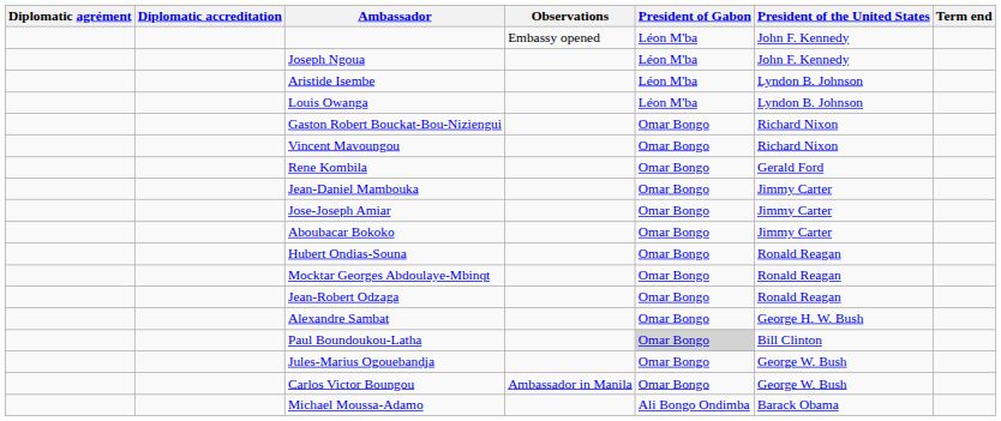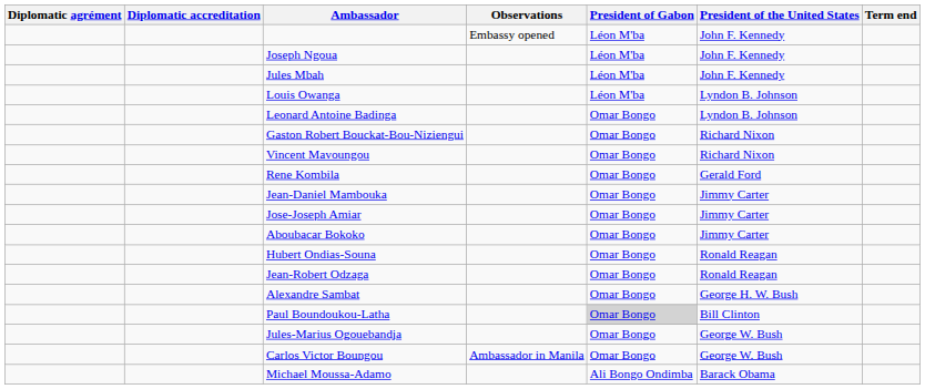 <table class="wikitable sortable">
 <tr>
 <th>Diplomatic <a href='#'>agrément</a></th>
 <th><a href='#'>Diplomatic accreditation</a></th>
 <th><a href='#'>Ambassador</a></th>
 <th>Observations</th>
 <th><a href='#'>President of Gabon</a></th>
 <th><a href='#'>President of the United States</a></th>
 <th>Term end</th>
 </tr>
 <tr>
 <td></td>
 <td></td>
 <td></td>
 <td>Embassy opened</td>
 <td><a href='#'>Léon M'ba</a></td>
 <td><a href='#'>John F. Kennedy</a></td>
 <td></td>
 </tr>
 <tr>
 <td></td>
 <td></td>
 <td><a href='#'>Joseph Ngoua</a></td>
 <td></td>
 <td><a href='#'>Léon M'ba</a></td>
 <td><a href='#'>John F. Kennedy</a></td>
 <td></td>
 </tr>
 <tr>
 <td></td>
 <td></td>
-<td><a href='#'>Aristide Isembe</a></td>
+<td><a href='#'>Jules Mbah</a></td>
+<td></td>
+<td><a href='#'>Léon M'ba</a></td>
+<td><a href='#'>John F. Kennedy</a></td>
+<td></td>
+</tr>
+<tr>
+<td></td>
+<td></td>
+<td><a href='#'>Louis Owanga</a></td>
 <td></td>
 <td><a href='#'>Léon M'ba</a></td>
 <td><a href='#'>Lyndon B. Johnson</a></td>
 <td></td>
 </tr>
 <tr>
 <td></td>
 <td></td>
-<td><a href='#'>Louis Owanga</a></td>
+<td><a href='#'>Leonard Antoine Badinga</a></td>
 <td></td>
-<td><a href='#'>Léon M'ba</a></td>
+<td><a href='#'>Omar Bongo</a></td>
 <td><a href='#'>Lyndon B. Johnson</a></td>
 <td></td>
 </tr>
 <tr>
 <td></td>
 <td></td>
 <td><a href='#'>Gaston Robert Bouckat-Bou-Niziengui</a></td>
 <td></td>
 <td><a href='#'>Omar Bongo</a></td>
 <td><a href='#'>Richard Nixon</a></td>
 <td></td>
 </tr>
 <tr>
 <td></td>
 <td></td>
 <td><a href='#'>Vincent Mavoungou</a></td>
 <td></td>
 <td><a href='#'>Omar Bongo</a></td>
 <td><a href='#'>Richard Nixon</a></td>
 <td></td>
 </tr>
 <tr>
 <td></td>
 <td></td>
 <td><a href='#'>Rene Kombila</a></td>
 <td></td>
 <td><a href='#'>Omar Bongo</a></td>
 <td><a href='#'>Gerald Ford</a></td>
 <td></td>
 </tr>
 <tr>
 <td></td>
 <td></td>
 <td><a href='#'>Jean-Daniel Mambouka</a></td>
 <td></td>
 <td><a href='#'>Omar Bongo</a></td>
 <td><a href='#'>Jimmy Carter</a></td>
 <td></td>
 </tr>
 <tr>
 <td></td>
 <td></td>
 <td><a href='#'>Jose-Joseph Amiar</a></td>
 <td></td>
 <td><a href='#'>Omar Bongo</a></td>
 <td><a href='#'>Jimmy Carter</a></td>
 <td></td>
 </tr>
 <tr>
 <td></td>
 <td></td>
 <td><a href='#'>Aboubacar Bokoko</a></td>
 <td></td>
 <td><a href='#'>Omar Bongo</a></td>
 <td><a href='#'>Jimmy Carter</a></td>
 <td></td>
 </tr>
 <tr>
 <td></td>
 <td></td>
 <td><a href='#'>Hubert Ondias-Souna</a></td>
 <td></td>
 <td><a href='#'>Omar Bongo</a></td>
 <td><a href='#'>Ronald Reagan</a></td>
 <td></td>
 </tr>
 <tr>
 <td></td>
 <td></td>
-<td><a href='#'>Mocktar Georges Abdoulaye-Mbinqt</a></td>
-<td></td>
-<td><a href='#'>Omar Bongo</a></td>
-<td><a href='#'>Ronald Reagan</a></td>
-<td></td>
-</tr>
-<tr>
-<td></td>
-<td></td>
 <td><a href='#'>Jean-Robert Odzaga</a></td>
 <td></td>
 <td><a href='#'>Omar Bongo</a></td>
 <td><a href='#'>Ronald Reagan</a></td>
 <td></td>
 </tr>
 <tr>
 <td></td>
 <td></td>
 <td><a href='#'>Alexandre Sambat</a></td>
 <td></td>
 <td><a href='#'>Omar Bongo</a></td>
 <td><a href='#'>George H. W. Bush</a></td>
 <td></td>
 </tr>
 <tr>
 <td></td>
 <td></td>
 <td><a href='#'>Paul Boundoukou-Latha</a></td>
 <td></td>
 <td style="background: lightgrey;"><a href='#'>Omar Bongo</a></td>
 <td><a href='#'>Bill Clinton</a></td>
 <td></td>
 </tr>
 <tr>
 <td></td>
 <td></td>
 <td><a href='#'>Jules-Marius Ogouebandja</a></td>
 <td></td>
 <td><a href='#'>Omar Bongo</a></td>
 <td><a href='#'>George W. Bush</a></td>
 <td></td>
 </tr>
 <tr>
 <td></td>
 <td></td>
 <td><a href='#'>Carlos Victor Boungou</a></td>
 <td><a href='#'>Ambassador in Manila</a></td>
 <td><a href='#'>Omar Bongo</a></td>
 <td><a href='#'>George W. Bush</a></td>
 <td></td>
 </tr>
 <tr>
 <td></td>
 <td></td>
 <td><a href='#'>Michael Moussa-Adamo</a></td>
 <td></td>
 <td><a href='#'>Ali Bongo Ondimba</a></td>
 <td><a href='#'>Barack Obama</a></td>
 <td></td>
 </tr>
 </table>
